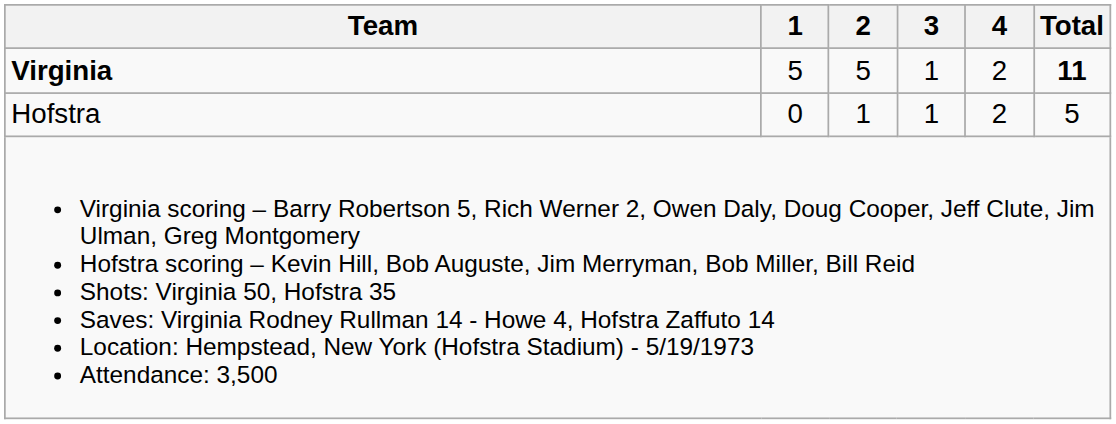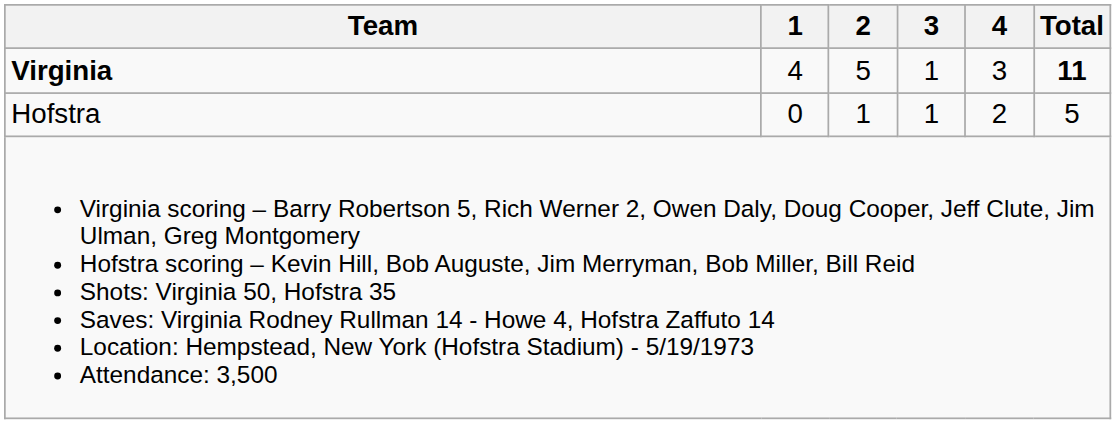 <table class="wikitable" style="text-align:center; max-width:40em">
 <tr>
 <th>Team</th>
 <th style="width:2em">1</th>
 <th style="width:2em">2</th>
 <th style="width:2em">3</th>
 <th style="width:2em">4</th>
 <th style="width:2em">Total</th>
 </tr>
 <tr>
 <td style="text-align:left"><strong>Virginia</strong></td>
-<td>5</td>
+<td>4</td>
 <td>5</td>
 <td>1</td>
-<td>2</td>
+<td>3</td>
 <td><strong>11</strong></td>
 </tr>
 <tr>
 <td style="text-align:left">Hofstra</td>
 <td>0</td>
 <td>1</td>
 <td>1</td>
 <td>2</td>
 <td>5</td>
 </tr>
 <tr>
 <td colspan=9 style="text-align:left; font-size:88%;"><br><ul><li>Virginia scoring – Barry Robertson 5, Rich Werner 2, Owen Daly, Doug Cooper, Jeff Clute, Jim Ulman, Greg Montgomery</li><li>Hofstra scoring – Kevin Hill, Bob Auguste, Jim Merryman, Bob Miller, Bill Reid</li><li>Shots: Virginia 50, Hofstra 35</li><li>Saves: Virginia Rodney Rullman 14 - Howe 4, Hofstra Zaffuto 14</li><li>Location: Hempstead, New York (Hofstra Stadium) - 5/19/1973</li><li>Attendance: 3,500</li></ul></td>
 </tr>
 </table>
